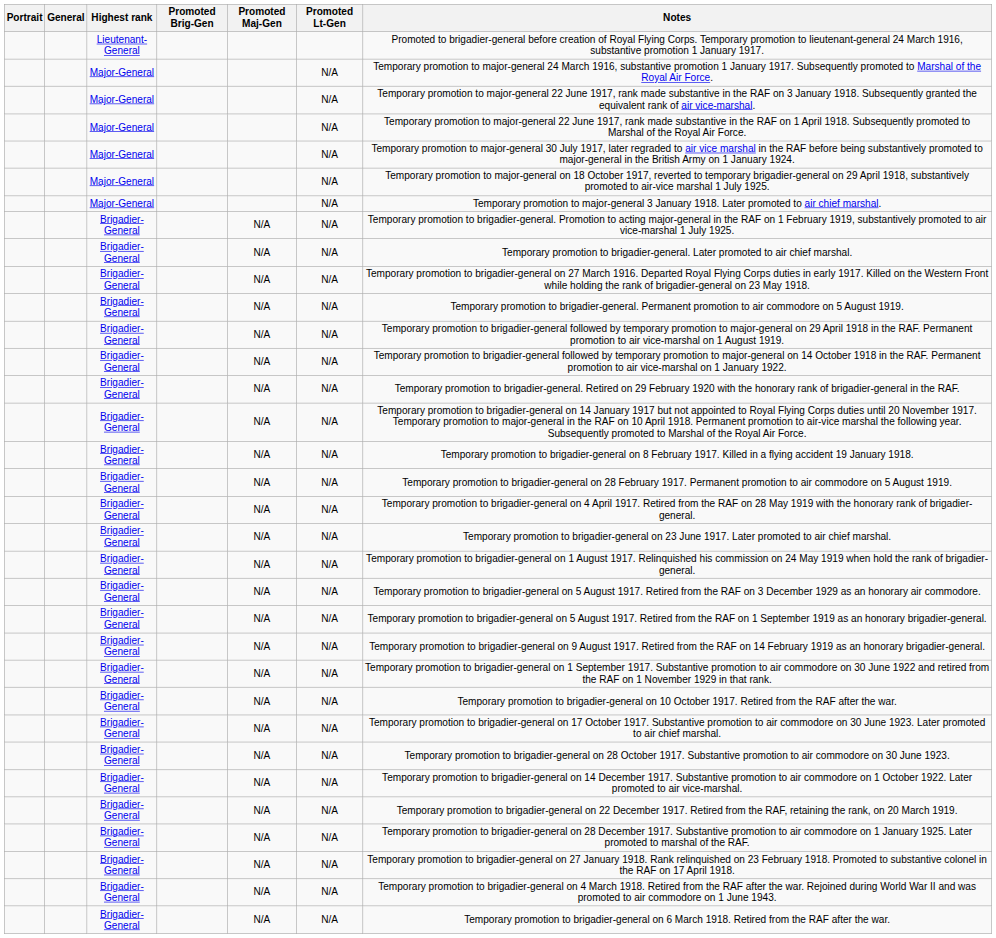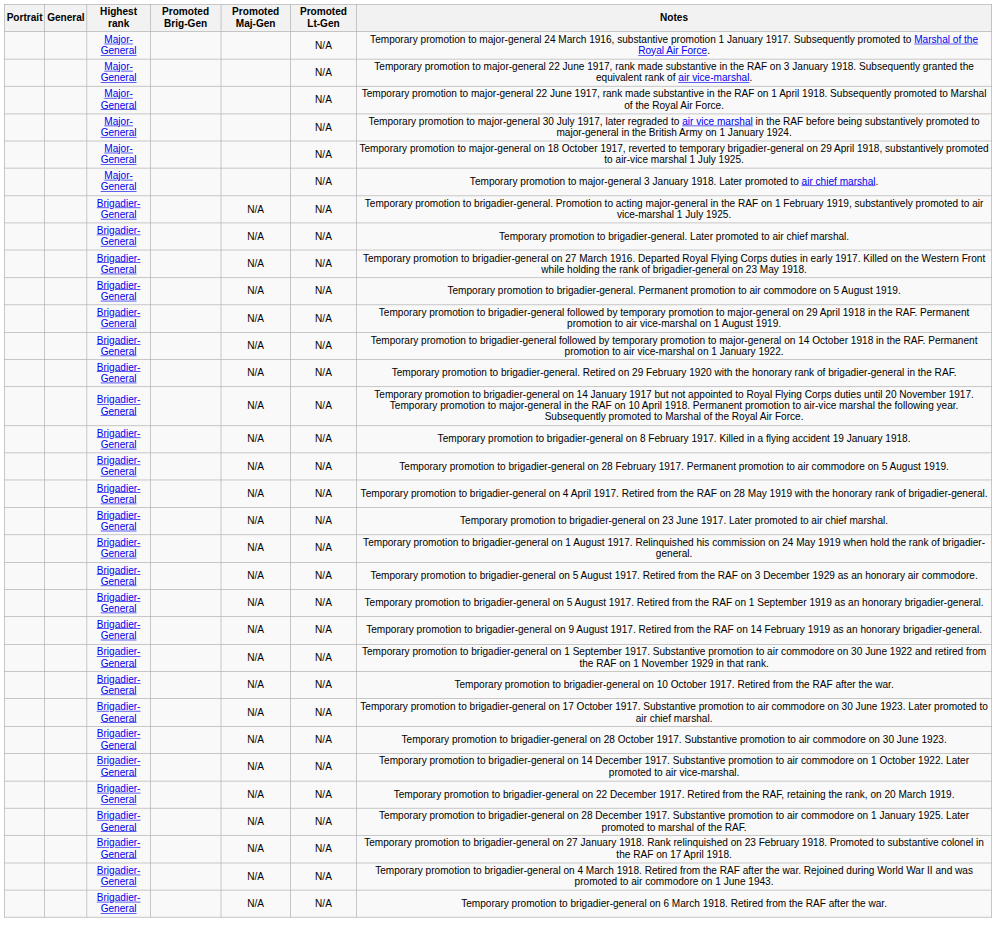 <table class="wikitable sortable" style="text-align:center">
 <tr>
 <th class="unsortable">Portrait</th>
 <th>General</th>
 <th>Highest rank</th>
 <th>Promoted Brig-Gen</th>
 <th>Promoted Maj-Gen</th>
 <th>Promoted Lt-Gen</th>
 <th class="unsortable">Notes</th>
-</tr>
-<tr>
-<td></td>
-<td></td>
-<td><a href='#'>Lieutenant-General</a></td>
-<td></td>
-<td></td>
-<td></td>
-<td>Promoted to brigadier-general before creation of Royal Flying Corps. Temporary promotion to lieutenant-general 24 March 1916, substantive promotion 1 January 1917.</td>
 </tr>
 <tr>
 <td></td>
 <td></td>
 <td><a href='#'>Major-General</a></td>
 <td></td>
 <td></td>
 <td>N/A</td>
 <td>Temporary promotion to major-general 24 March 1916, substantive promotion 1 January 1917.  Subsequently promoted to <a href='#'>Marshal of the Royal Air Force</a>.</td>
 </tr>
 <tr>
 <td></td>
 <td></td>
 <td><a href='#'>Major-General</a></td>
 <td></td>
 <td></td>
 <td>N/A</td>
 <td>Temporary promotion to major-general 22 June 1917, rank made substantive in the RAF on 3 January 1918. Subsequently granted the equivalent rank of <a href='#'>air vice-marshal</a>.</td>
 </tr>
 <tr>
 <td></td>
 <td></td>
 <td><a href='#'>Major-General</a></td>
 <td></td>
 <td></td>
 <td>N/A</td>
 <td>Temporary promotion to major-general 22 June 1917, rank made substantive in the RAF on 1 April 1918.  Subsequently promoted to Marshal of the Royal Air Force.</td>
 </tr>
 <tr>
 <td></td>
 <td></td>
 <td><a href='#'>Major-General</a></td>
 <td></td>
 <td></td>
 <td>N/A</td>
 <td>Temporary promotion to major-general 30 July 1917, later regraded to <a href='#'>air vice marshal</a> in the RAF before being substantively promoted to major-general in the British Army on 1 January 1924.</td>
 </tr>
 <tr>
 <td></td>
 <td></td>
 <td><a href='#'>Major-General</a></td>
 <td></td>
 <td></td>
 <td>N/A</td>
 <td>Temporary promotion to major-general on 18 October 1917, reverted to temporary brigadier-general on 29 April 1918, substantively promoted to air-vice marshal 1 July 1925.</td>
 </tr>
 <tr>
 <td></td>
 <td></td>
 <td><a href='#'>Major-General</a></td>
 <td></td>
 <td></td>
 <td>N/A</td>
 <td>Temporary promotion to major-general 3 January 1918. Later promoted to <a href='#'>air chief marshal</a>.</td>
 </tr>
 <tr>
 <td></td>
 <td></td>
 <td><a href='#'>Brigadier-General</a></td>
 <td></td>
 <td>N/A</td>
 <td>N/A</td>
 <td>Temporary promotion to brigadier-general. Promotion to acting major-general in the RAF on 1 February 1919, substantively promoted to air vice-marshal 1 July 1925.</td>
 </tr>
 <tr>
 <td></td>
 <td></td>
 <td><a href='#'>Brigadier-General</a></td>
 <td></td>
 <td>N/A</td>
 <td>N/A</td>
 <td>Temporary promotion to brigadier-general. Later promoted to air chief marshal.</td>
 </tr>
 <tr>
 <td></td>
 <td></td>
 <td><a href='#'>Brigadier-General</a></td>
 <td></td>
 <td>N/A</td>
 <td>N/A</td>
 <td>Temporary promotion to brigadier-general on 27 March 1916. Departed Royal Flying Corps duties in early 1917. Killed on the Western Front while holding the rank of brigadier-general on 23 May 1918.</td>
 </tr>
 <tr>
 <td></td>
 <td></td>
 <td><a href='#'>Brigadier-General</a></td>
 <td></td>
 <td>N/A</td>
 <td>N/A</td>
 <td>Temporary promotion to brigadier-general. Permanent promotion to air commodore on 5 August 1919.</td>
 </tr>
 <tr>
 <td></td>
 <td></td>
 <td><a href='#'>Brigadier-General</a></td>
 <td></td>
 <td>N/A</td>
 <td>N/A</td>
 <td>Temporary promotion to brigadier-general followed by temporary promotion to major-general on 29 April 1918 in the RAF. Permanent promotion to air vice-marshal on 1 August 1919.</td>
 </tr>
 <tr>
 <td></td>
 <td></td>
 <td><a href='#'>Brigadier-General</a></td>
 <td></td>
 <td>N/A</td>
 <td>N/A</td>
 <td>Temporary promotion to brigadier-general followed by temporary promotion to major-general on 14 October 1918 in the RAF. Permanent promotion to air vice-marshal on 1 January 1922.</td>
 </tr>
 <tr>
 <td></td>
 <td></td>
 <td><a href='#'>Brigadier-General</a></td>
 <td></td>
 <td>N/A</td>
 <td>N/A</td>
 <td>Temporary promotion to brigadier-general. Retired on 29 February 1920 with the honorary rank of brigadier-general in the RAF.</td>
 </tr>
 <tr>
 <td></td>
 <td></td>
 <td><a href='#'>Brigadier-General</a></td>
 <td></td>
 <td>N/A</td>
 <td>N/A</td>
 <td>Temporary promotion to brigadier-general on 14 January 1917 but not appointed to Royal Flying Corps duties until 20 November 1917. Temporary promotion to major-general in the RAF on 10 April 1918. Permanent promotion to air-vice marshal the following year. Subsequently promoted to Marshal of the Royal Air Force.</td>
 </tr>
 <tr>
 <td></td>
 <td></td>
 <td><a href='#'>Brigadier-General</a></td>
 <td></td>
 <td>N/A</td>
 <td>N/A</td>
 <td>Temporary promotion to brigadier-general on 8 February 1917. Killed in a flying accident 19 January 1918.</td>
 </tr>
 <tr>
 <td></td>
 <td></td>
 <td><a href='#'>Brigadier-General</a></td>
 <td></td>
 <td>N/A</td>
 <td>N/A</td>
 <td>Temporary promotion to brigadier-general on 28 February 1917. Permanent promotion to air commodore on 5 August 1919.</td>
 </tr>
 <tr>
 <td></td>
 <td></td>
 <td><a href='#'>Brigadier-General</a></td>
 <td></td>
 <td>N/A</td>
 <td>N/A</td>
 <td>Temporary promotion to brigadier-general on 4 April 1917. Retired from the RAF on 28 May 1919 with the honorary rank of brigadier-general.</td>
 </tr>
 <tr>
 <td></td>
 <td></td>
 <td><a href='#'>Brigadier-General</a></td>
 <td></td>
 <td>N/A</td>
 <td>N/A</td>
 <td>Temporary promotion to brigadier-general on 23 June 1917. Later promoted to air chief marshal.</td>
 </tr>
 <tr>
 <td></td>
 <td></td>
 <td><a href='#'>Brigadier-General</a></td>
 <td></td>
 <td>N/A</td>
 <td>N/A</td>
 <td>Temporary promotion to brigadier-general on 1 August 1917. Relinquished his commission on 24 May 1919 when hold the rank of brigadier-general.</td>
 </tr>
 <tr>
 <td></td>
 <td></td>
 <td><a href='#'>Brigadier-General</a></td>
 <td></td>
 <td>N/A</td>
 <td>N/A</td>
 <td>Temporary promotion to brigadier-general on 5 August 1917. Retired from the RAF on 3 December 1929 as an honorary air commodore.</td>
 </tr>
 <tr>
 <td></td>
 <td></td>
 <td><a href='#'>Brigadier-General</a></td>
 <td></td>
 <td>N/A</td>
 <td>N/A</td>
 <td>Temporary promotion to brigadier-general on 5 August 1917. Retired from the RAF on 1 September 1919 as an honorary brigadier-general.</td>
 </tr>
 <tr>
 <td></td>
 <td></td>
 <td><a href='#'>Brigadier-General</a></td>
 <td></td>
 <td>N/A</td>
 <td>N/A</td>
 <td>Temporary promotion to brigadier-general on 9 August 1917. Retired from the RAF on 14 February 1919 as an honorary brigadier-general.</td>
 </tr>
 <tr>
 <td></td>
 <td></td>
 <td><a href='#'>Brigadier-General</a></td>
 <td></td>
 <td>N/A</td>
 <td>N/A</td>
 <td>Temporary promotion to brigadier-general on 1 September 1917. Substantive promotion to air commodore on 30 June 1922 and retired from the RAF on 1 November 1929 in that rank.</td>
 </tr>
 <tr>
 <td></td>
 <td></td>
 <td><a href='#'>Brigadier-General</a></td>
 <td></td>
 <td>N/A</td>
 <td>N/A</td>
 <td>Temporary promotion to brigadier-general on 10 October 1917. Retired from the RAF after the war.</td>
 </tr>
 <tr>
 <td></td>
 <td></td>
 <td><a href='#'>Brigadier-General</a></td>
 <td></td>
 <td>N/A</td>
 <td>N/A</td>
 <td>Temporary promotion to brigadier-general on 17 October 1917. Substantive promotion to air commodore on 30 June 1923. Later promoted to air chief marshal.</td>
 </tr>
 <tr>
 <td></td>
 <td></td>
 <td><a href='#'>Brigadier-General</a></td>
 <td></td>
 <td>N/A</td>
 <td>N/A</td>
 <td>Temporary promotion to brigadier-general on 28 October 1917. Substantive promotion to air commodore on 30 June 1923.</td>
 </tr>
 <tr>
 <td></td>
 <td></td>
 <td><a href='#'>Brigadier-General</a></td>
 <td></td>
 <td>N/A</td>
 <td>N/A</td>
 <td>Temporary promotion to brigadier-general on 14 December 1917. Substantive promotion to air commodore on 1 October 1922. Later promoted to air vice-marshal.</td>
 </tr>
 <tr>
 <td></td>
 <td></td>
 <td><a href='#'>Brigadier-General</a></td>
 <td></td>
 <td>N/A</td>
 <td>N/A</td>
 <td>Temporary promotion to brigadier-general on 22 December 1917. Retired from the RAF, retaining the rank, on 20 March 1919.</td>
 </tr>
 <tr>
 <td></td>
 <td></td>
 <td><a href='#'>Brigadier-General</a></td>
 <td></td>
 <td>N/A</td>
 <td>N/A</td>
 <td>Temporary promotion to brigadier-general on 28 December 1917. Substantive promotion to air commodore on 1 January 1925. Later promoted to marshal of the RAF.</td>
 </tr>
 <tr>
 <td></td>
 <td></td>
 <td><a href='#'>Brigadier-General</a></td>
 <td></td>
 <td>N/A</td>
 <td>N/A</td>
 <td>Temporary promotion to brigadier-general on 27 January 1918. Rank relinquished on 23 February 1918. Promoted to substantive colonel in the RAF on 17 April 1918.</td>
 </tr>
 <tr>
 <td></td>
 <td></td>
 <td><a href='#'>Brigadier-General</a></td>
 <td></td>
 <td>N/A</td>
 <td>N/A</td>
 <td>Temporary promotion to brigadier-general on 4 March 1918.  Retired from the RAF after the war. Rejoined during World War II and was promoted to air commodore on 1 June 1943.</td>
 </tr>
 <tr>
 <td></td>
 <td></td>
 <td><a href='#'>Brigadier-General</a></td>
 <td></td>
 <td>N/A</td>
 <td>N/A</td>
 <td>Temporary promotion to brigadier-general on 6 March 1918. Retired from the RAF after the war.</td>
 </tr>
 </table>
